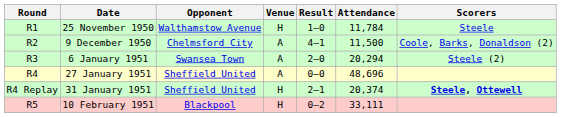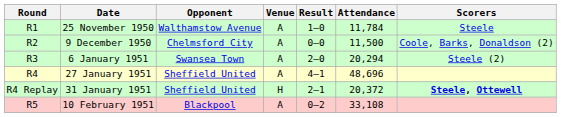 <table class="wikitable" style="font-size:100%; text-align:center">
 <tr>
 <th>Round</th>
 <th>Date</th>
 <th>Opponent</th>
 <th>Venue</th>
 <th>Result</th>
 <th>Attendance</th>
 <th>Scorers</th>
 </tr>
 <tr style="background-color: #CCFFCC;">
 <td>R1</td>
 <td>25 November 1950</td>
 <td><a href='#'>Walthamstow Avenue</a></td>
-<td>H</td>
+<td>A</td>
 <td>1–0</td>
 <td>11,784</td>
 <td><a href='#'>Steele</a></td>
 </tr>
 <tr style="background-color: #CCFFCC;">
 <td>R2</td>
 <td>9 December 1950</td>
 <td><a href='#'>Chelmsford City</a></td>
 <td>A</td>
-<td>4–1</td>
+<td>0–0</td>
 <td>11,500</td>
 <td><a href='#'>Coole</a>, <a href='#'>Barks</a>, <a href='#'>Donaldson</a> (2)</td>
 </tr>
 <tr style="background-color: #CCFFCC;">
 <td>R3</td>
 <td>6 January 1951</td>
 <td><a href='#'>Swansea Town</a></td>
 <td>A</td>
 <td>2–0</td>
 <td>20,294</td>
 <td><a href='#'>Steele</a> (2)</td>
 </tr>
 <tr style="background-color: #FFFFCC;">
 <td>R4</td>
 <td>27 January 1951</td>
 <td><a href='#'>Sheffield United</a></td>
 <td>A</td>
-<td>0–0</td>
+<td>4–1</td>
 <td>48,696</td>
 <td></td>
 </tr>
 <tr style="background-color: #CCFFCC;">
 <td>R4 Replay</td>
 <td>31 January 1951</td>
 <td><a href='#'>Sheffield United</a></td>
 <td>H</td>
 <td>2–1</td>
-<td>20,374</td>
+<td>20,372</td>
 <td><strong><a href='#'>Steele</a>, <a href='#'>Ottewell</a></strong></td>
 </tr>
 <tr style="background-color: #FFCCCC;">
 <td>R5</td>
 <td>10 February 1951</td>
 <td><a href='#'>Blackpool</a></td>
-<td>H</td>
+<td>A</td>
 <td>0–2</td>
-<td>33,111</td>
+<td>33,108</td>
 <td></td>
 </tr>
 </table>
